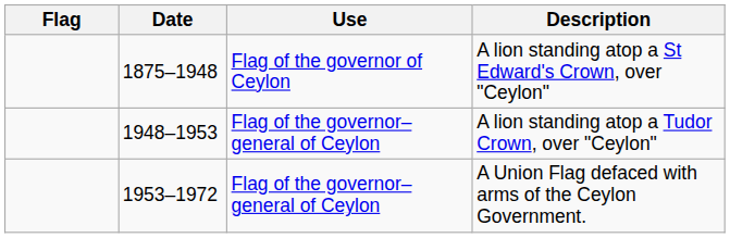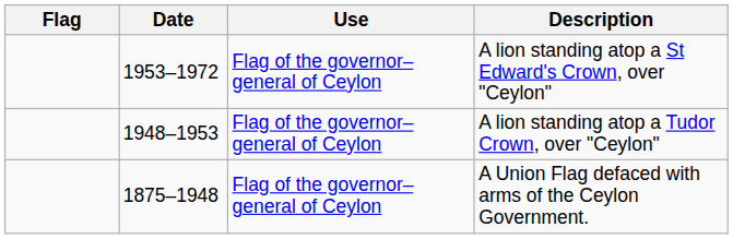 <table class="wikitable">
 <tr>
 <th style="width:110px;">Flag</th>
 <th style="width:100px;">Date</th>
 <th style="width:250px;">Use</th>
 <th style="width:250px;">Description</th>
 </tr>
 <tr>
 <td></td>
-<td>1875–1948</td>
-<td><a href='#'>Flag of the governor of Ceylon</a></td>
+<td>1953–1972</td>
+<td><a href='#'>Flag of the governor–general of Ceylon</a></td>
 <td>A lion standing atop a <a href='#'>St Edward's Crown</a>, over "Ceylon"</td>
 </tr>
 <tr>
 <td></td>
 <td>1948–1953</td>
 <td><a href='#'>Flag of the governor–general of Ceylon</a></td>
 <td>A lion standing atop a <a href='#'>Tudor Crown</a>, over "Ceylon"</td>
 </tr>
 <tr>
 <td></td>
-<td>1953–1972</td>
+<td>1875–1948</td>
 <td><a href='#'>Flag of the governor–general of Ceylon</a></td>
 <td>A Union Flag defaced with arms of the Ceylon Government.</td>
 </tr>
 </table>
